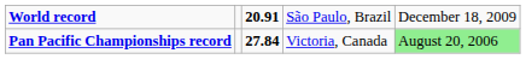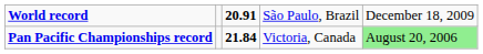 <table class="wikitable">
 <tr>
 <td><strong><a href='#'>World record</a></strong></td>
 <td></td>
 <td><strong>20.91</strong></td>
 <td><a href='#'>São Paulo</a>, Brazil</td>
 <td>December 18, 2009</td>
 </tr>
 <tr>
 <td><strong><a href='#'>Pan Pacific Championships record</a></strong></td>
 <td></td>
-<td><strong>27.84</strong></td>
+<td><strong>21.84</strong></td>
 <td><a href='#'>Victoria</a>, Canada</td>
 <td style="background: lightgreen;">August 20, 2006</td>
 </tr>
 </table>
